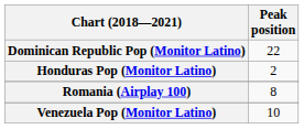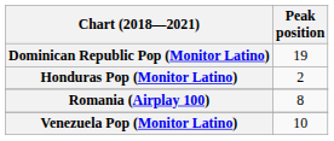 <table class="wikitable sortable plainrowheaders" style="text-align:center">
 <tr>
 <th scope="col">Chart (2018―2021)</th>
 <th scope="col">Peak<br>position</th>
 </tr>
 <tr>
 <th scope="row">Dominican Republic Pop (<a href='#'>Monitor Latino</a>)</th>
-<td>22</td>
+<td>19</td>
 </tr>
 <tr>
 <th scope="row">Honduras Pop (<a href='#'>Monitor Latino</a>)</th>
 <td>2</td>
 </tr>
 <tr>
 </tr>
 <tr>
 <th scope="row">Romania (<a href='#'>Airplay 100</a>)<br><em></em></th>
 <td>8</td>
 </tr>
 <tr>
 </tr>
 <tr>
 </tr>
 <tr>
 </tr>
 <tr>
 </tr>
 <tr>
 <th scope="row">Venezuela Pop (<a href='#'>Monitor Latino</a>)</th>
 <td>10</td>
 </tr>
 </table>
